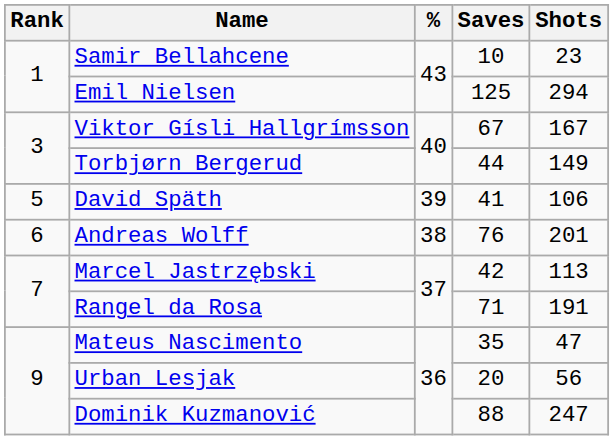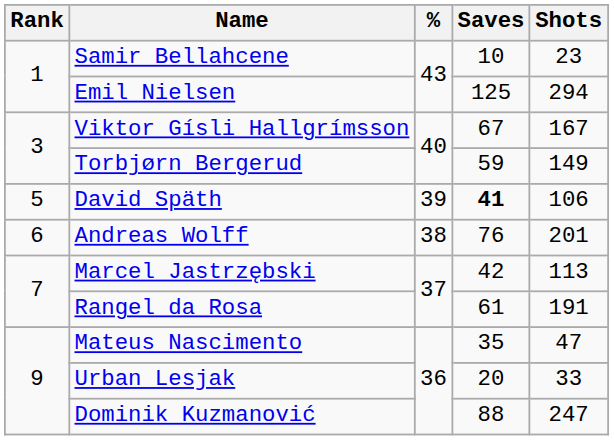 <table class="wikitable sortable" style="text-align: center; font-size: 96%;">
 <tr>
 <th>Rank</th>
 <th>Name</th>
 <th>%</th>
 <th>Saves</th>
 <th>Shots</th>
 </tr>
 <tr>
 <td rowspan="2">1</td>
 <td style="text-align: left;"> <a href='#'>Samir Bellahcene</a></td>
 <td rowspan="2">43</td>
 <td>10</td>
 <td>23</td>
 </tr>
 <tr>
 <td style="text-align: left;"> <a href='#'>Emil Nielsen</a></td>
 <td>125</td>
 <td>294</td>
 </tr>
 <tr>
 <td rowspan="2">3</td>
 <td style="text-align: left;"> <a href='#'>Viktor Gísli Hallgrímsson</a></td>
 <td rowspan="2">40</td>
 <td>67</td>
 <td>167</td>
 </tr>
 <tr>
 <td style="text-align: left;"> <a href='#'>Torbjørn Bergerud</a></td>
-<td>44</td>
+<td>59</td>
 <td>149</td>
 </tr>
 <tr>
 <td>5</td>
 <td style="text-align: left;"> <a href='#'>David Späth</a></td>
 <td>39</td>
-<td>41</td>
+<td><strong>41</strong></td>
 <td>106</td>
 </tr>
 <tr>
 <td>6</td>
 <td style="text-align: left;"> <a href='#'>Andreas Wolff</a></td>
 <td>38</td>
 <td>76</td>
 <td>201</td>
 </tr>
 <tr>
 <td rowspan="2">7</td>
 <td style="text-align: left;"> <a href='#'>Marcel Jastrzębski</a></td>
 <td rowspan="2">37</td>
 <td>42</td>
 <td>113</td>
 </tr>
 <tr>
 <td style="text-align: left;"> <a href='#'>Rangel da Rosa</a></td>
-<td>71</td>
+<td>61</td>
 <td>191</td>
 </tr>
 <tr>
 <td rowspan="3">9</td>
 <td style="text-align: left;"> <a href='#'>Mateus Nascimento</a></td>
 <td rowspan="3">36</td>
 <td>35</td>
 <td>47</td>
 </tr>
 <tr>
 <td style="text-align: left;"> <a href='#'>Urban Lesjak</a></td>
 <td>20</td>
-<td>56</td>
+<td>33</td>
 </tr>
 <tr>
 <td style="text-align: left;"> <a href='#'>Dominik Kuzmanović</a></td>
 <td>88</td>
 <td>247</td>
 </tr>
 </table>
